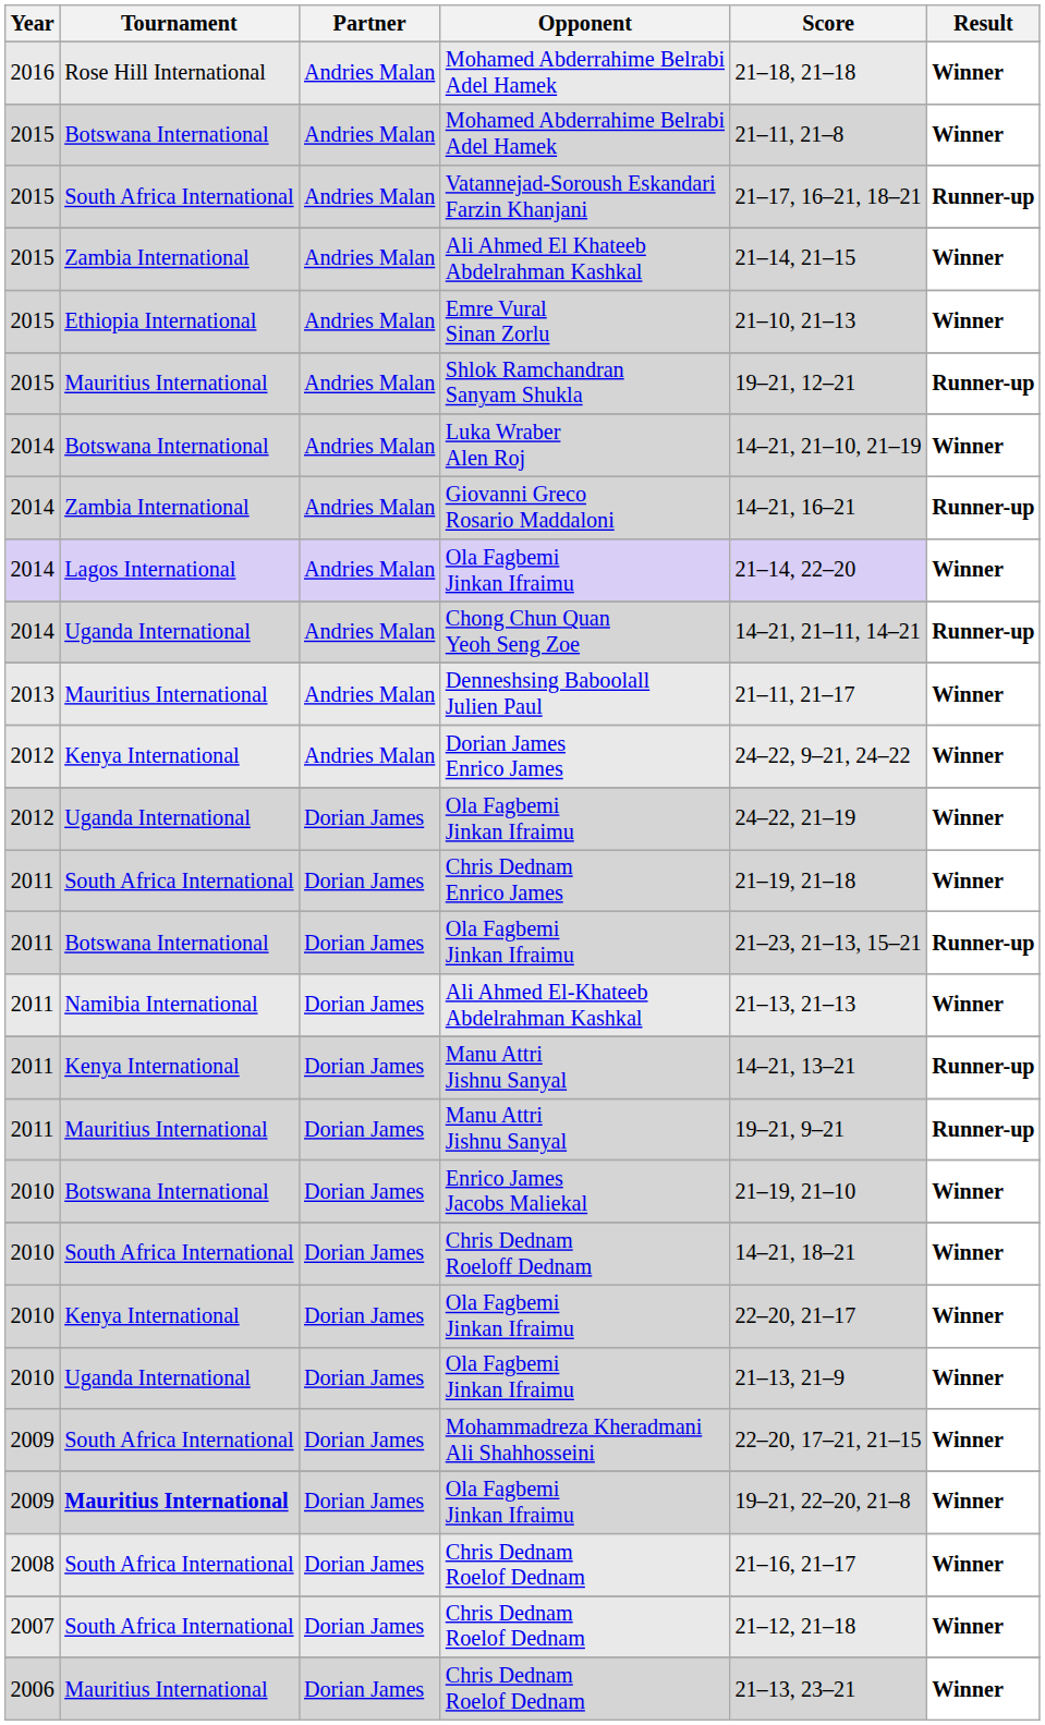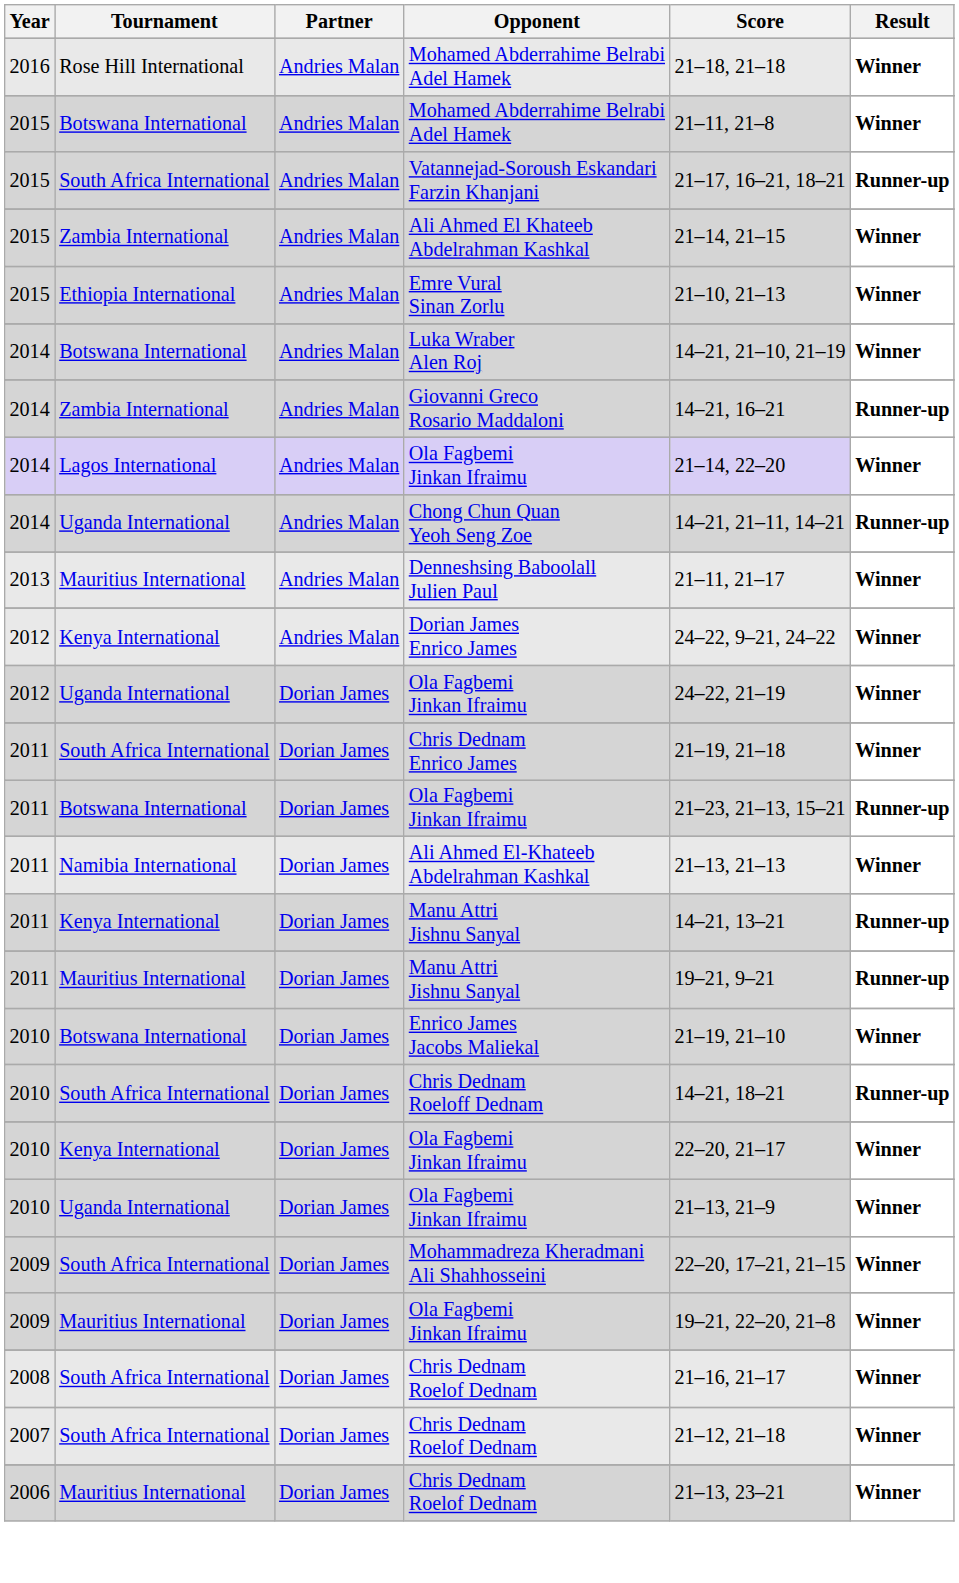 <table class="sortable wikitable" style="font-size: 90%;">
 <tr>
 <th>Year</th>
 <th>Tournament</th>
 <th>Partner</th>
 <th>Opponent</th>
 <th>Score</th>
 <th>Result</th>
 </tr>
 <tr>
 </tr>
 <tr style="background:#E9E9E9">
 <td align="center">2016</td>
 <td align="left">Rose Hill International</td>
 <td align="left"> <a href='#'>Andries Malan</a></td>
 <td align="left"> <a href='#'>Mohamed Abderrahime Belrabi</a><br> <a href='#'>Adel Hamek</a></td>
 <td align="left">21–18, 21–18</td>
 <td style="text-align:left; background:white"> <strong>Winner</strong></td>
 </tr>
 <tr>
 </tr>
 <tr style="background:#D5D5D5">
 <td align="center">2015</td>
 <td align="left"><a href='#'>Botswana International</a></td>
 <td align="left"> <a href='#'>Andries Malan</a></td>
 <td align="left"> <a href='#'>Mohamed Abderrahime Belrabi</a><br> <a href='#'>Adel Hamek</a></td>
 <td align="left">21–11, 21–8</td>
 <td style="text-align:left; background:white"> <strong>Winner</strong></td>
 </tr>
 <tr>
 </tr>
 <tr style="background:#D5D5D5">
 <td align="center">2015</td>
 <td align="left"><a href='#'>South Africa International</a></td>
 <td align="left"> <a href='#'>Andries Malan</a></td>
 <td align="left"> <a href='#'>Vatannejad-Soroush Eskandari</a><br> <a href='#'>Farzin Khanjani</a></td>
 <td align="left">21–17, 16–21, 18–21</td>
 <td style="text-align:left; background:white"> <strong>Runner-up</strong></td>
 </tr>
 <tr>
 </tr>
 <tr style="background:#D5D5D5">
 <td align="center">2015</td>
 <td align="left"><a href='#'>Zambia International</a></td>
 <td align="left"> <a href='#'>Andries Malan</a></td>
 <td align="left"> <a href='#'>Ali Ahmed El Khateeb</a><br> <a href='#'>Abdelrahman Kashkal</a></td>
 <td align="left">21–14, 21–15</td>
 <td style="text-align:left; background:white"> <strong>Winner</strong></td>
 </tr>
 <tr>
 </tr>
 <tr style="background:#D5D5D5">
 <td align="center">2015</td>
 <td align="left"><a href='#'>Ethiopia International</a></td>
 <td align="left"> <a href='#'>Andries Malan</a></td>
 <td align="left"> <a href='#'>Emre Vural</a><br> <a href='#'>Sinan Zorlu</a></td>
 <td align="left">21–10, 21–13</td>
 <td style="text-align:left; background:white"> <strong>Winner</strong></td>
 </tr>
 <tr>
-</tr>
-<tr style="background:#D5D5D5">
-<td align="center">2015</td>
-<td align="left"><a href='#'>Mauritius International</a></td>
-<td align="left"> <a href='#'>Andries Malan</a></td>
-<td align="left"> <a href='#'>Shlok Ramchandran</a><br> <a href='#'>Sanyam Shukla</a></td>
-<td align="left">19–21, 12–21</td>
-<td style="text-align:left; background:white"> <strong>Runner-up</strong></td>
 </tr>
 <tr>
 </tr>
 <tr style="background:#D5D5D5">
 <td align="center">2014</td>
 <td align="left"><a href='#'>Botswana International</a></td>
 <td align="left"> <a href='#'>Andries Malan</a></td>
 <td align="left"> <a href='#'>Luka Wraber</a><br> <a href='#'>Alen Roj</a></td>
 <td align="left">14–21, 21–10, 21–19</td>
 <td style="text-align:left; background:white"> <strong>Winner</strong></td>
 </tr>
 <tr>
 </tr>
 <tr style="background:#D5D5D5">
 <td align="center">2014</td>
 <td align="left"><a href='#'>Zambia International</a></td>
 <td align="left"> <a href='#'>Andries Malan</a></td>
 <td align="left"> <a href='#'>Giovanni Greco</a><br> <a href='#'>Rosario Maddaloni</a></td>
 <td align="left">14–21, 16–21</td>
 <td style="text-align:left; background:white"> <strong>Runner-up</strong></td>
 </tr>
 <tr>
 </tr>
 <tr style="background:#D8CEF6">
 <td align="center">2014</td>
 <td align="left"><a href='#'>Lagos International</a></td>
 <td align="left"> <a href='#'>Andries Malan</a></td>
 <td align="left"> <a href='#'>Ola Fagbemi</a><br> <a href='#'>Jinkan Ifraimu</a></td>
 <td align="left">21–14, 22–20</td>
 <td style="text-align:left; background:white"> <strong>Winner</strong></td>
 </tr>
 <tr>
 </tr>
 <tr style="background:#D5D5D5">
 <td align="center">2014</td>
 <td align="left"><a href='#'>Uganda International</a></td>
 <td align="left"> <a href='#'>Andries Malan</a></td>
 <td align="left"> <a href='#'>Chong Chun Quan</a><br> <a href='#'>Yeoh Seng Zoe</a></td>
 <td align="left">14–21, 21–11, 14–21</td>
 <td style="text-align:left; background:white"> <strong>Runner-up</strong></td>
 </tr>
 <tr>
 </tr>
 <tr style="background:#E9E9E9">
 <td align="center">2013</td>
 <td align="left"><a href='#'>Mauritius International</a></td>
 <td align="left"> <a href='#'>Andries Malan</a></td>
 <td align="left"> <a href='#'>Denneshsing Baboolall</a><br> <a href='#'>Julien Paul</a></td>
 <td align="left">21–11, 21–17</td>
 <td style="text-align:left; background:white"> <strong>Winner</strong></td>
 </tr>
 <tr>
 </tr>
 <tr style="background:#E9E9E9">
 <td align="center">2012</td>
 <td align="left"><a href='#'>Kenya International</a></td>
 <td align="left"> <a href='#'>Andries Malan</a></td>
 <td align="left"> <a href='#'>Dorian James</a><br> <a href='#'>Enrico James</a></td>
 <td align="left">24–22, 9–21, 24–22</td>
 <td style="text-align:left; background:white"> <strong>Winner</strong></td>
 </tr>
 <tr>
 </tr>
 <tr style="background:#D5D5D5">
 <td align="center">2012</td>
 <td align="left"><a href='#'>Uganda International</a></td>
 <td align="left"> <a href='#'>Dorian James</a></td>
 <td align="left"> <a href='#'>Ola Fagbemi</a><br> <a href='#'>Jinkan Ifraimu</a></td>
 <td align="left">24–22, 21–19</td>
 <td style="text-align:left; background:white"> <strong>Winner</strong></td>
 </tr>
 <tr>
 </tr>
 <tr style="background:#D5D5D5">
 <td align="center">2011</td>
 <td align="left"><a href='#'>South Africa International</a></td>
 <td align="left"> <a href='#'>Dorian James</a></td>
 <td align="left"> <a href='#'>Chris Dednam</a><br> <a href='#'>Enrico James</a></td>
 <td align="left">21–19, 21–18</td>
 <td style="text-align:left; background:white"> <strong>Winner</strong></td>
 </tr>
 <tr>
 </tr>
 <tr style="background:#D5D5D5">
 <td align="center">2011</td>
 <td align="left"><a href='#'>Botswana International</a></td>
 <td align="left"> <a href='#'>Dorian James</a></td>
 <td align="left"> <a href='#'>Ola Fagbemi</a><br> <a href='#'>Jinkan Ifraimu</a></td>
 <td align="left">21–23, 21–13, 15–21</td>
 <td style="text-align:left; background:white"> <strong>Runner-up</strong></td>
 </tr>
 <tr>
 </tr>
 <tr style="background:#E9E9E9">
 <td align="center">2011</td>
 <td align="left"><a href='#'>Namibia International</a></td>
 <td align="left"> <a href='#'>Dorian James</a></td>
 <td align="left"> <a href='#'>Ali Ahmed El-Khateeb</a><br> <a href='#'>Abdelrahman Kashkal</a></td>
 <td align="left">21–13, 21–13</td>
 <td style="text-align:left; background:white"> <strong>Winner</strong></td>
 </tr>
 <tr>
 </tr>
 <tr style="background:#D5D5D5">
 <td align="center">2011</td>
 <td align="left"><a href='#'>Kenya International</a></td>
 <td align="left"> <a href='#'>Dorian James</a></td>
 <td align="left"> <a href='#'>Manu Attri</a><br> <a href='#'>Jishnu Sanyal</a></td>
 <td align="left">14–21, 13–21</td>
 <td style="text-align:left; background:white"> <strong>Runner-up</strong></td>
 </tr>
 <tr>
 </tr>
 <tr style="background:#D5D5D5">
 <td align="center">2011</td>
 <td align="left"><a href='#'>Mauritius International</a></td>
 <td align="left"> <a href='#'>Dorian James</a></td>
 <td align="left"> <a href='#'>Manu Attri</a><br> <a href='#'>Jishnu Sanyal</a></td>
 <td align="left">19–21, 9–21</td>
 <td style="text-align:left; background:white"> <strong>Runner-up</strong></td>
 </tr>
 <tr>
 </tr>
 <tr style="background:#D5D5D5">
 <td align="center">2010</td>
 <td align="left"><a href='#'>Botswana International</a></td>
 <td align="left"> <a href='#'>Dorian James</a></td>
 <td align="left"> <a href='#'>Enrico James</a><br> <a href='#'>Jacobs Maliekal</a></td>
 <td align="left">21–19, 21–10</td>
 <td style="text-align:left; background:white"> <strong>Winner</strong></td>
 </tr>
 <tr>
 </tr>
 <tr style="background:#D5D5D5">
 <td align="center">2010</td>
 <td align="left"><a href='#'>South Africa International</a></td>
 <td align="left"> <a href='#'>Dorian James</a></td>
 <td align="left"> <a href='#'>Chris Dednam</a><br> <a href='#'>Roeloff Dednam</a></td>
 <td align="left">14–21, 18–21</td>
-<td style="text-align:left; background:white"> <strong>Winner</strong></td>
+<td style="text-align:left; background:white"> <strong>Runner-up</strong></td>
 </tr>
 <tr>
 </tr>
 <tr style="background:#D5D5D5">
 <td align="center">2010</td>
 <td align="left"><a href='#'>Kenya International</a></td>
 <td align="left"> <a href='#'>Dorian James</a></td>
 <td align="left"> <a href='#'>Ola Fagbemi</a><br> <a href='#'>Jinkan Ifraimu</a></td>
 <td align="left">22–20, 21–17</td>
 <td style="text-align:left; background:white"> <strong>Winner</strong></td>
 </tr>
 <tr>
 </tr>
 <tr style="background:#D5D5D5">
 <td align="center">2010</td>
 <td align="left"><a href='#'>Uganda International</a></td>
 <td align="left"> <a href='#'>Dorian James</a></td>
 <td align="left"> <a href='#'>Ola Fagbemi</a><br> <a href='#'>Jinkan Ifraimu</a></td>
 <td align="left">21–13, 21–9</td>
 <td style="text-align:left; background:white"> <strong>Winner</strong></td>
 </tr>
 <tr>
 </tr>
 <tr style="background:#D5D5D5">
 <td align="center">2009</td>
 <td align="left"><a href='#'>South Africa International</a></td>
 <td align="left"> <a href='#'>Dorian James</a></td>
 <td align="left"> <a href='#'>Mohammadreza Kheradmani</a><br> <a href='#'>Ali Shahhosseini</a></td>
 <td align="left">22–20, 17–21, 21–15</td>
 <td style="text-align:left; background:white"> <strong>Winner</strong></td>
 </tr>
 <tr>
 </tr>
 <tr style="background:#D5D5D5">
 <td align="center">2009</td>
-<td align="left"><strong><a href='#'>Mauritius International</a></strong></td>
+<td align="left"><a href='#'>Mauritius International</a></td>
 <td align="left"> <a href='#'>Dorian James</a></td>
 <td align="left"> <a href='#'>Ola Fagbemi</a><br> <a href='#'>Jinkan Ifraimu</a></td>
 <td align="left">19–21, 22–20, 21–8</td>
 <td style="text-align:left; background:white"> <strong>Winner</strong></td>
 </tr>
 <tr>
 </tr>
 <tr style="background:#E9E9E9">
 <td align="center">2008</td>
 <td align="left"><a href='#'>South Africa International</a></td>
 <td align="left"> <a href='#'>Dorian James</a></td>
 <td align="left"> <a href='#'>Chris Dednam</a><br> <a href='#'>Roelof Dednam</a></td>
 <td align="left">21–16, 21–17</td>
 <td style="text-align:left; background:white"> <strong>Winner</strong></td>
 </tr>
 <tr>
 </tr>
 <tr style="background:#E9E9E9">
 <td align="center">2007</td>
 <td align="left"><a href='#'>South Africa International</a></td>
 <td align="left"> <a href='#'>Dorian James</a></td>
 <td align="left"> <a href='#'>Chris Dednam</a><br> <a href='#'>Roelof Dednam</a></td>
 <td align="left">21–12, 21–18</td>
 <td style="text-align:left; background:white"> <strong>Winner</strong></td>
 </tr>
 <tr>
 </tr>
 <tr style="background:#D5D5D5">
 <td align="center">2006</td>
 <td align="left"><a href='#'>Mauritius International</a></td>
 <td align="left"> <a href='#'>Dorian James</a></td>
 <td align="left"> <a href='#'>Chris Dednam</a><br> <a href='#'>Roelof Dednam</a></td>
 <td align="left">21–13, 23–21</td>
 <td style="text-align:left; background:white"> <strong>Winner</strong></td>
 </tr>
 </table>
